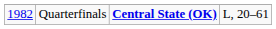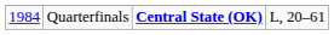 <table class="wikitable">
 <tr>
 </tr>
 <tr align="center">
-<td><a href='#'>1982</a></td>
+<td><a href='#'>1984</a></td>
 <td>Quarterfinals</td>
 <td><strong><a href='#'>Central State (OK)</a></strong></td>
 <td>L, 20–61</td>
 </tr>
 </table>
